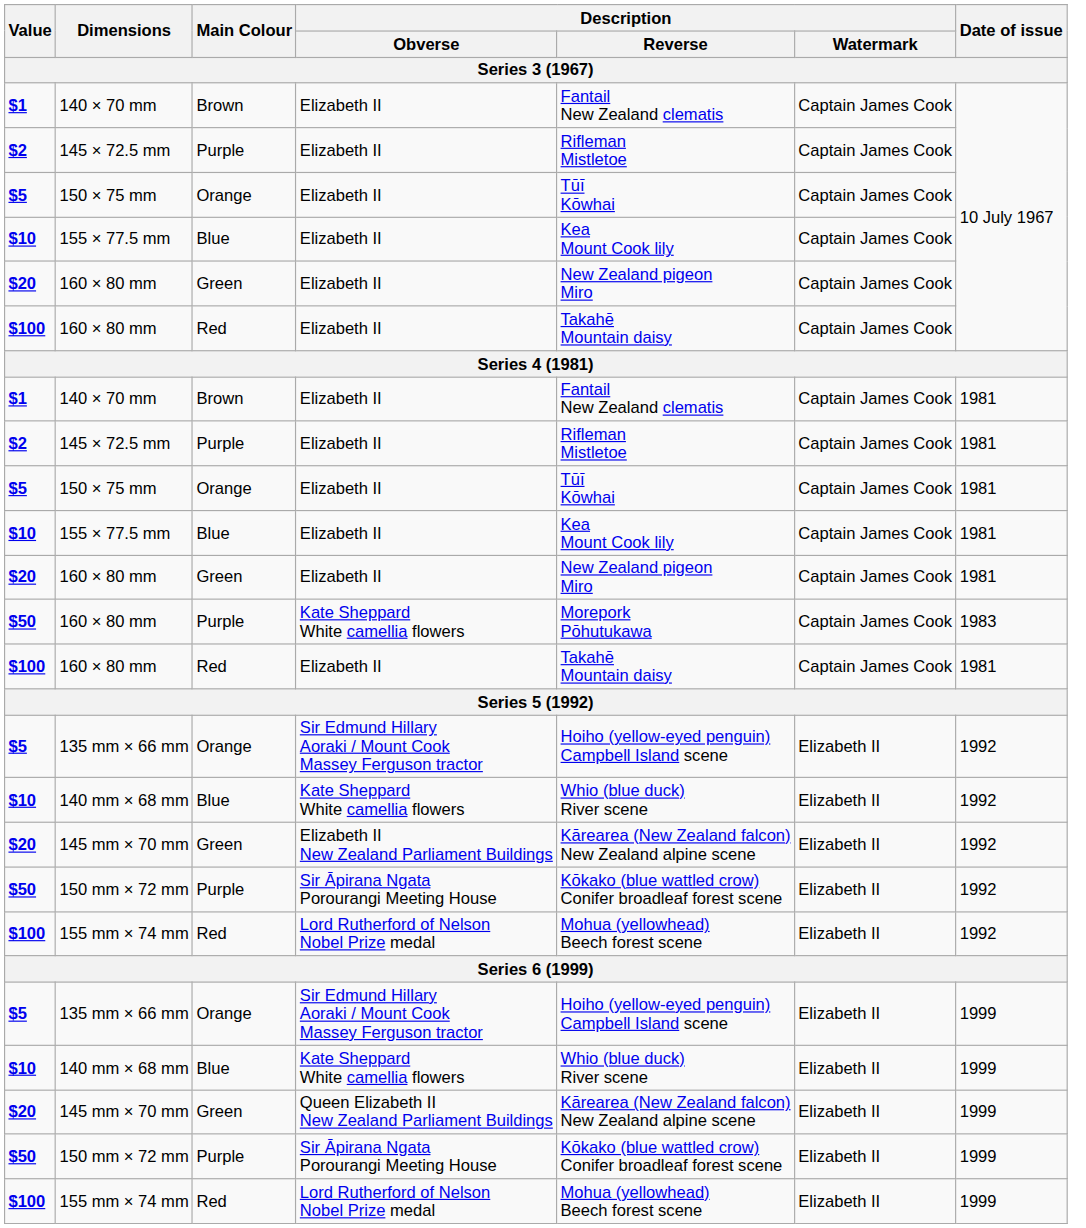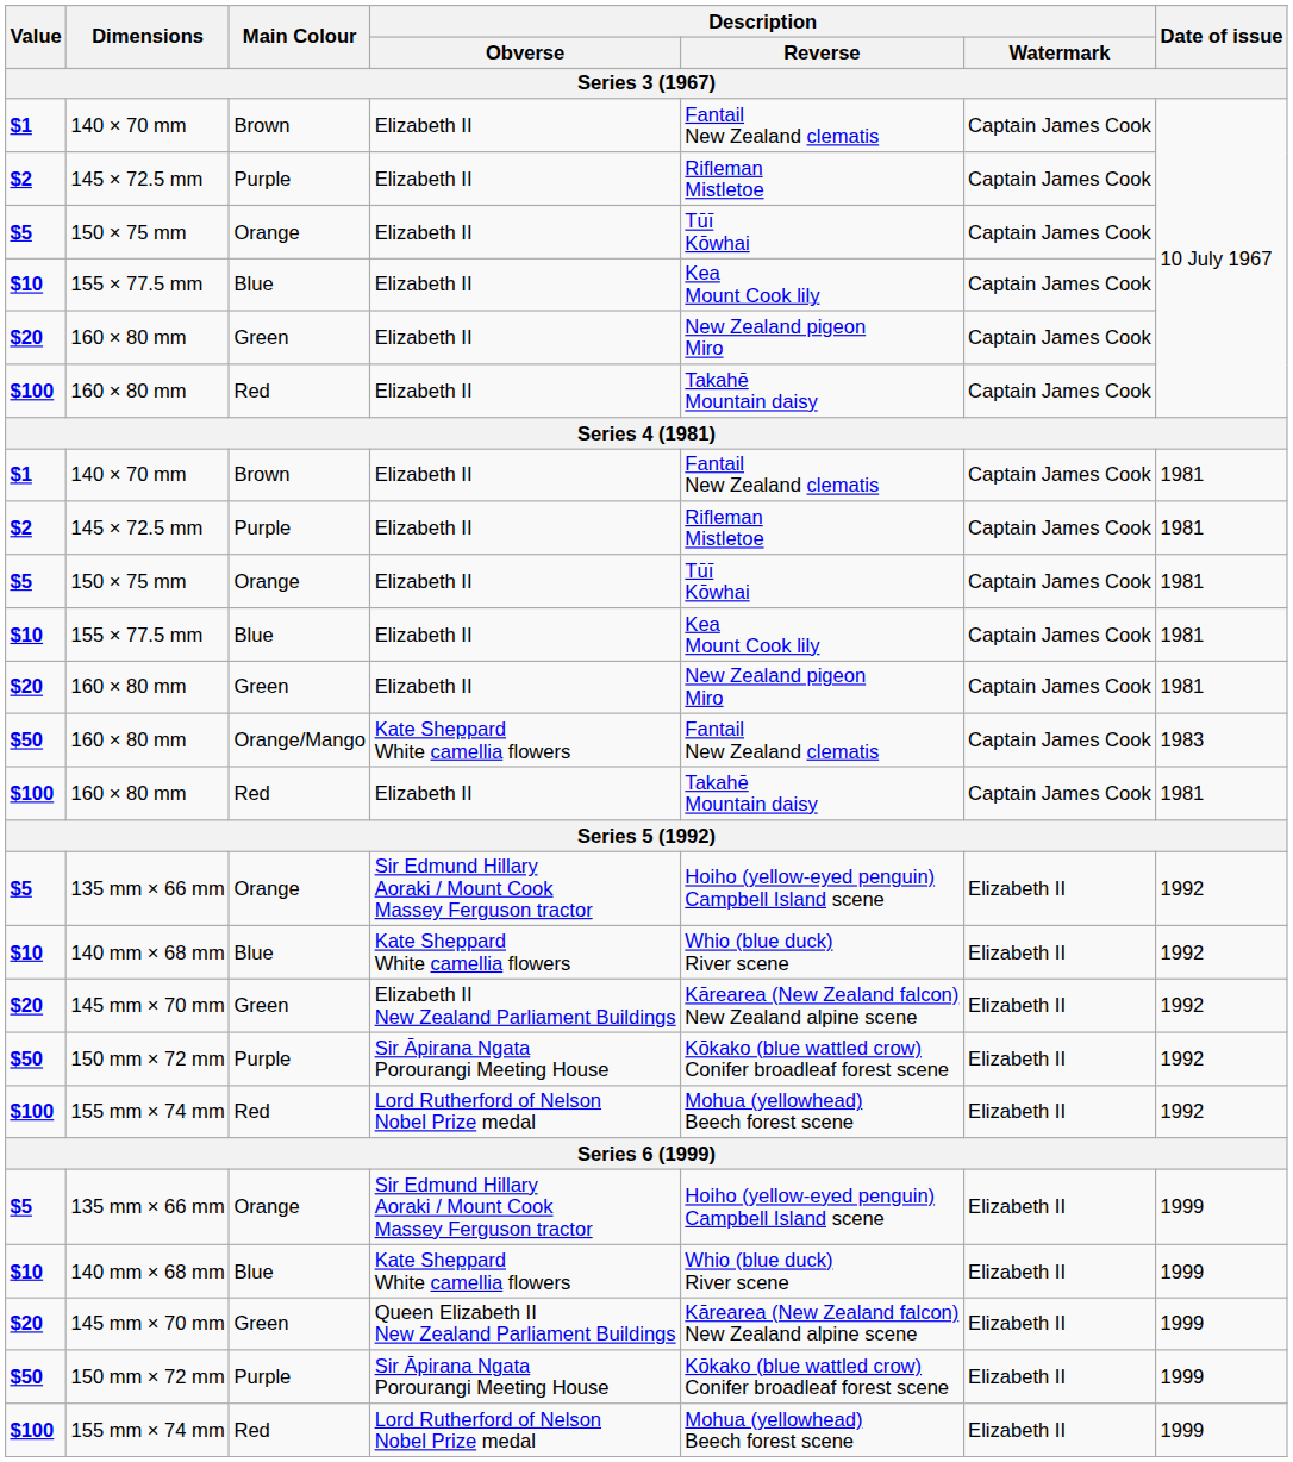 <table class="wikitable" style="font-size: 90%">
 <tr>
 <th rowspan="2">Value</th>
 <th rowspan="2">Dimensions</th>
 <th rowspan="2">Main Colour</th>
 <th colspan="3">Description</th>
 <th rowspan="2">Date of issue</th>
 </tr>
 <tr>
 <th>Obverse</th>
 <th>Reverse</th>
 <th>Watermark</th>
 </tr>
 <tr>
 <th colspan="7">Series 3 (1967)</th>
 </tr>
 <tr>
 <td><a href='#'><strong>$1</strong></a></td>
 <td>140 × 70 mm</td>
 <td>Brown</td>
 <td>Elizabeth II</td>
 <td><a href='#'>Fantail</a> <br> New Zealand <a href='#'>clematis</a></td>
 <td>Captain James Cook</td>
 <td rowspan="6">10 July 1967</td>
 </tr>
 <tr>
 <td><a href='#'><strong>$2</strong></a></td>
 <td>145 × 72.5 mm</td>
 <td>Purple</td>
 <td>Elizabeth II</td>
 <td><a href='#'>Rifleman</a> <br> <a href='#'>Mistletoe</a></td>
 <td>Captain James Cook</td>
 </tr>
 <tr>
 <td><a href='#'><strong>$5</strong></a></td>
 <td>150 × 75 mm</td>
 <td>Orange</td>
 <td>Elizabeth II</td>
 <td><a href='#'>Tūī</a> <br> <a href='#'>Kōwhai</a></td>
 <td>Captain James Cook</td>
 </tr>
 <tr>
 <td><a href='#'><strong>$10</strong></a></td>
 <td>155 × 77.5 mm</td>
 <td>Blue</td>
 <td>Elizabeth II</td>
 <td><a href='#'>Kea</a> <br> <a href='#'>Mount Cook lily</a></td>
 <td>Captain James Cook</td>
 </tr>
 <tr>
 <td><a href='#'><strong>$20</strong></a></td>
 <td>160 × 80 mm</td>
 <td>Green</td>
 <td>Elizabeth II</td>
 <td><a href='#'>New Zealand pigeon</a> <br> <a href='#'>Miro</a></td>
 <td>Captain James Cook</td>
 </tr>
 <tr>
 <td><a href='#'><strong>$100</strong></a></td>
 <td>160 × 80 mm</td>
 <td>Red</td>
 <td>Elizabeth II</td>
 <td><a href='#'>Takahē</a> <br> <a href='#'>Mountain daisy</a></td>
 <td>Captain James Cook</td>
 </tr>
 <tr>
 <th colspan="7">Series 4 (1981)</th>
 </tr>
 <tr>
 <td><a href='#'><strong>$1</strong></a></td>
 <td>140 × 70 mm</td>
 <td>Brown</td>
 <td>Elizabeth II</td>
 <td><a href='#'>Fantail</a> <br> New Zealand <a href='#'>clematis</a></td>
 <td>Captain James Cook</td>
 <td>1981</td>
 </tr>
 <tr>
 <td><a href='#'><strong>$2</strong></a></td>
 <td>145 × 72.5 mm</td>
 <td>Purple</td>
 <td>Elizabeth II</td>
 <td><a href='#'>Rifleman</a> <br> <a href='#'>Mistletoe</a></td>
 <td>Captain James Cook</td>
 <td>1981</td>
 </tr>
 <tr>
 <td><a href='#'><strong>$5</strong></a></td>
 <td>150 × 75 mm</td>
 <td>Orange</td>
 <td>Elizabeth II</td>
 <td><a href='#'>Tūī</a> <br> <a href='#'>Kōwhai</a></td>
 <td>Captain James Cook</td>
 <td>1981</td>
 </tr>
 <tr>
 <td><a href='#'><strong>$10</strong></a></td>
 <td>155 × 77.5 mm</td>
 <td>Blue</td>
 <td>Elizabeth II</td>
 <td><a href='#'>Kea</a> <br> <a href='#'>Mount Cook lily</a></td>
 <td>Captain James Cook</td>
 <td>1981</td>
 </tr>
 <tr>
 <td><a href='#'><strong>$20</strong></a></td>
 <td>160 × 80 mm</td>
 <td>Green</td>
 <td>Elizabeth II</td>
 <td><a href='#'>New Zealand pigeon</a> <br> <a href='#'>Miro</a></td>
 <td>Captain James Cook</td>
 <td>1981</td>
 </tr>
 <tr>
 <td><a href='#'><strong>$50</strong></a></td>
 <td>160 × 80 mm</td>
-<td>Purple</td>
+<td>Orange/Mango</td>
 <td><a href='#'>Kate Sheppard</a> <br> White <a href='#'>camellia</a> flowers</td>
-<td><a href='#'>Morepork</a> <br> <a href='#'>Pōhutukawa</a></td>
+<td><a href='#'>Fantail</a> <br> New Zealand <a href='#'>clematis</a></td>
 <td>Captain James Cook</td>
 <td>1983</td>
 </tr>
 <tr>
 <td><a href='#'><strong>$100</strong></a></td>
 <td>160 × 80 mm</td>
 <td>Red</td>
 <td>Elizabeth II</td>
 <td><a href='#'>Takahē</a> <br> <a href='#'>Mountain daisy</a></td>
 <td>Captain James Cook</td>
 <td>1981</td>
 </tr>
 <tr>
 <th colspan="7">Series 5 (1992)</th>
 </tr>
 <tr>
 <td><a href='#'><strong>$5</strong></a></td>
 <td>135 mm × 66 mm</td>
 <td>Orange</td>
 <td><a href='#'>Sir Edmund Hillary</a> <br> <a href='#'>Aoraki / Mount Cook</a> <br> <a href='#'>Massey Ferguson tractor</a></td>
 <td><a href='#'>Hoiho (yellow-eyed penguin)</a> <br> <a href='#'>Campbell Island</a> scene</td>
 <td rowspan=1>Elizabeth II</td>
 <td rowspan=1>1992</td>
 </tr>
 <tr>
 <td><a href='#'><strong>$10</strong></a></td>
 <td>140 mm × 68 mm</td>
 <td>Blue</td>
 <td><a href='#'>Kate Sheppard</a> <br> White <a href='#'>camellia</a> flowers</td>
 <td><a href='#'>Whio (blue duck)</a> <br> River scene</td>
 <td rowspan=1>Elizabeth II</td>
 <td rowspan=1>1992</td>
 </tr>
 <tr>
 <td><a href='#'><strong>$20</strong></a></td>
 <td>145 mm × 70 mm</td>
 <td>Green</td>
 <td>Elizabeth II<br> <a href='#'>New Zealand Parliament Buildings</a></td>
 <td><a href='#'>Kārearea (New Zealand falcon)</a> <br> New Zealand alpine scene</td>
 <td rowspan=1>Elizabeth II</td>
 <td rowspan=1>1992</td>
 </tr>
 <tr>
 <td><a href='#'><strong>$50</strong></a></td>
 <td>150 mm × 72 mm</td>
 <td>Purple</td>
 <td><a href='#'>Sir Āpirana Ngata</a> <br> Porourangi Meeting House</td>
 <td><a href='#'>Kōkako (blue wattled crow)</a> <br> Conifer broadleaf forest scene</td>
 <td rowspan=1>Elizabeth II</td>
 <td rowspan=1>1992</td>
 </tr>
 <tr>
 <td><a href='#'><strong>$100</strong></a></td>
 <td>155 mm × 74 mm</td>
 <td>Red</td>
 <td><a href='#'>Lord Rutherford of Nelson</a> <br> <a href='#'>Nobel Prize</a> medal</td>
 <td><a href='#'>Mohua (yellowhead)</a> <br> Beech forest scene</td>
 <td rowspan=1>Elizabeth II</td>
 <td rowspan=1>1992</td>
 </tr>
 <tr>
 <th colspan="7">Series 6 (1999)</th>
 </tr>
 <tr>
 <td><a href='#'><strong>$5</strong></a></td>
 <td>135 mm × 66 mm</td>
 <td>Orange</td>
 <td><a href='#'>Sir Edmund Hillary</a> <br> <a href='#'>Aoraki / Mount Cook</a> <br> <a href='#'>Massey Ferguson tractor</a></td>
 <td><a href='#'>Hoiho (yellow-eyed penguin)</a> <br> <a href='#'>Campbell Island</a> scene</td>
 <td rowspan=1>Elizabeth II</td>
 <td rowspan=1>1999</td>
 </tr>
 <tr>
 <td><a href='#'><strong>$10</strong></a></td>
 <td>140 mm × 68 mm</td>
 <td>Blue</td>
 <td><a href='#'>Kate Sheppard</a> <br> White <a href='#'>camellia</a> flowers</td>
 <td><a href='#'>Whio (blue duck)</a> <br> River scene</td>
 <td rowspan=1>Elizabeth II</td>
 <td rowspan=1>1999</td>
 </tr>
 <tr>
 <td><a href='#'><strong>$20</strong></a></td>
 <td>145 mm × 70 mm</td>
 <td>Green</td>
 <td>Queen Elizabeth II<br> <a href='#'>New Zealand Parliament Buildings</a></td>
 <td><a href='#'>Kārearea (New Zealand falcon)</a> <br> New Zealand alpine scene</td>
 <td rowspan=1>Elizabeth II</td>
 <td rowspan=1>1999</td>
 </tr>
 <tr>
 <td><a href='#'><strong>$50</strong></a></td>
 <td>150 mm × 72 mm</td>
 <td>Purple</td>
 <td><a href='#'>Sir Āpirana Ngata</a> <br> Porourangi Meeting House</td>
 <td><a href='#'>Kōkako (blue wattled crow)</a> <br> Conifer broadleaf forest scene</td>
 <td rowspan=1>Elizabeth II</td>
 <td rowspan=1>1999</td>
 </tr>
 <tr>
 <td><a href='#'><strong>$100</strong></a></td>
 <td>155 mm × 74 mm</td>
 <td>Red</td>
 <td><a href='#'>Lord Rutherford of Nelson</a> <br> <a href='#'>Nobel Prize</a> medal</td>
 <td><a href='#'>Mohua (yellowhead)</a> <br> Beech forest scene</td>
 <td rowspan=1>Elizabeth II</td>
 <td rowspan=1>1999</td>
 </tr>
 </table>
